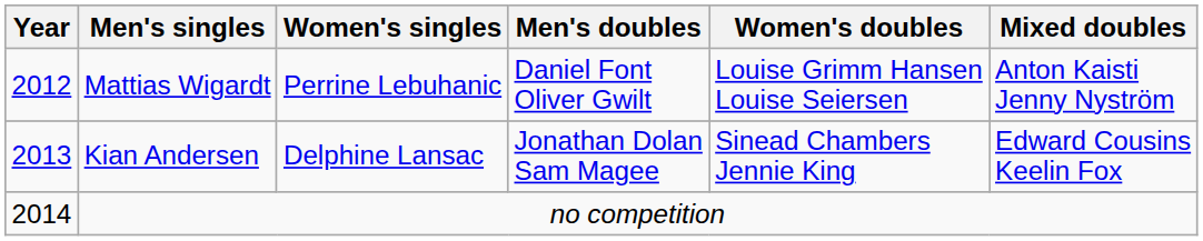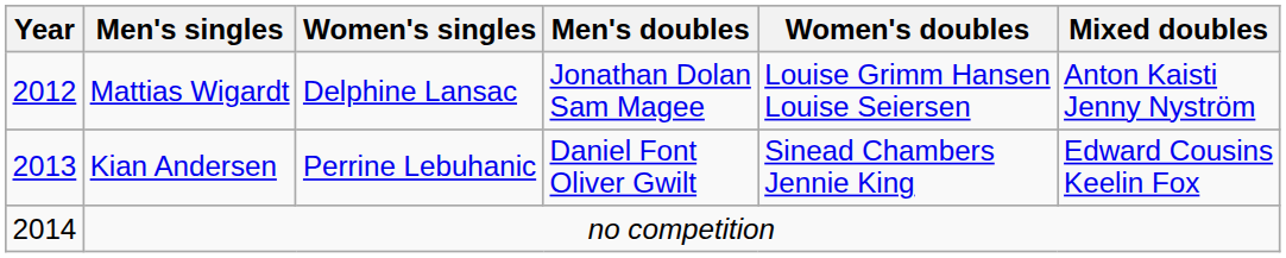 <table class=wikitable style="font-size:90%;">
 <tr>
 <th>Year</th>
 <th>Men's singles</th>
 <th>Women's singles</th>
 <th>Men's doubles</th>
 <th>Women's doubles</th>
 <th>Mixed doubles</th>
 </tr>
 <tr>
 <td><a href='#'>2012</a></td>
 <td> <a href='#'>Mattias Wigardt</a></td>
-<td> <a href='#'>Perrine Lebuhanic</a></td>
-<td> <a href='#'>Daniel Font</a><br> <a href='#'>Oliver Gwilt</a></td>
+<td> <a href='#'>Delphine Lansac</a></td>
+<td> <a href='#'>Jonathan Dolan</a><br> <a href='#'>Sam Magee</a></td>
 <td> <a href='#'>Louise Grimm Hansen</a><br> <a href='#'>Louise Seiersen</a></td>
 <td> <a href='#'>Anton Kaisti</a><br> <a href='#'>Jenny Nyström</a></td>
 </tr>
 <tr>
 <td><a href='#'>2013</a></td>
 <td> <a href='#'>Kian Andersen</a></td>
-<td> <a href='#'>Delphine Lansac</a></td>
-<td> <a href='#'>Jonathan Dolan</a><br> <a href='#'>Sam Magee</a></td>
+<td> <a href='#'>Perrine Lebuhanic</a></td>
+<td> <a href='#'>Daniel Font</a><br> <a href='#'>Oliver Gwilt</a></td>
 <td> <a href='#'>Sinead Chambers</a><br> <a href='#'>Jennie King</a></td>
 <td> <a href='#'>Edward Cousins</a><br> <a href='#'>Keelin Fox</a></td>
 </tr>
 <tr>
 <td>2014</td>
 <td colspan="5" align="center"><em>no competition</em></td>
 </tr>
 </table>
